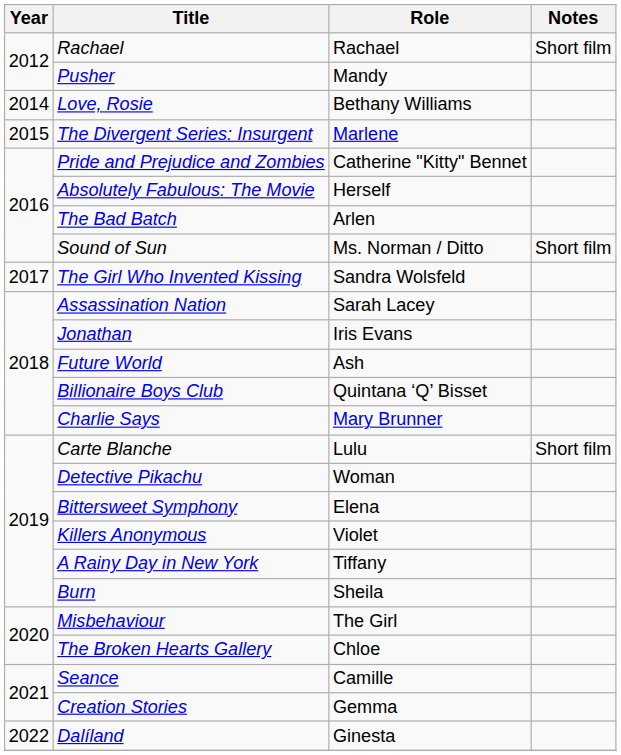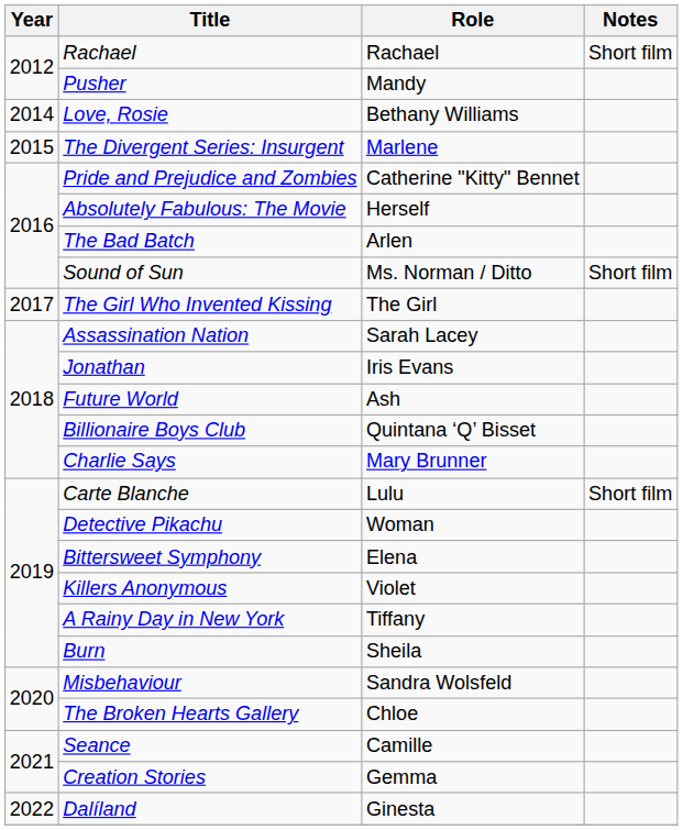 <table class="wikitable sortable">
 <tr>
 <th>Year</th>
 <th>Title</th>
 <th>Role</th>
 <th>Notes</th>
 </tr>
 <tr>
 <td rowspan="2">2012</td>
 <td><em>Rachael</em></td>
 <td>Rachael</td>
 <td>Short film</td>
 </tr>
 <tr>
 <td><em><a href='#'>Pusher</a></em></td>
 <td>Mandy</td>
 <td></td>
 </tr>
 <tr>
 <td>2014</td>
 <td><em><a href='#'>Love, Rosie</a></em></td>
 <td>Bethany Williams</td>
 <td></td>
 </tr>
 <tr>
 <td>2015</td>
 <td><em><a href='#'>The Divergent Series: Insurgent</a></em></td>
 <td><a href='#'>Marlene</a></td>
 <td></td>
 </tr>
 <tr>
 <td rowspan="4">2016</td>
 <td><em><a href='#'>Pride and Prejudice and Zombies</a></em></td>
 <td>Catherine "Kitty" Bennet</td>
 <td></td>
 </tr>
 <tr>
 <td><em><a href='#'>Absolutely Fabulous: The Movie</a></em></td>
 <td>Herself</td>
 <td></td>
 </tr>
 <tr>
 <td><em><a href='#'>The Bad Batch</a></em></td>
 <td>Arlen</td>
 <td></td>
 </tr>
 <tr>
 <td><em>Sound of Sun</em></td>
 <td>Ms. Norman / Ditto</td>
 <td>Short film</td>
 </tr>
 <tr>
 <td>2017</td>
 <td><em><a href='#'>The Girl Who Invented Kissing</a></em></td>
-<td>Sandra Wolsfeld</td>
+<td>The Girl</td>
 <td></td>
 </tr>
 <tr>
 <td rowspan="5">2018</td>
 <td><em><a href='#'>Assassination Nation</a></em></td>
 <td>Sarah Lacey</td>
 <td></td>
 </tr>
 <tr>
 <td><em><a href='#'>Jonathan</a></em></td>
 <td>Iris Evans</td>
 <td></td>
 </tr>
 <tr>
 <td><em><a href='#'>Future World</a></em></td>
 <td>Ash</td>
 <td></td>
 </tr>
 <tr>
 <td><em><a href='#'>Billionaire Boys Club</a></em></td>
 <td>Quintana ‘Q’ Bisset</td>
 <td></td>
 </tr>
 <tr>
 <td><em><a href='#'>Charlie Says</a></em></td>
 <td><a href='#'>Mary Brunner</a></td>
 <td></td>
 </tr>
 <tr>
 <td rowspan="6">2019</td>
 <td><em>Carte Blanche</em></td>
 <td>Lulu</td>
 <td>Short film</td>
 </tr>
 <tr>
 <td><em><a href='#'>Detective Pikachu</a></em></td>
 <td>Woman</td>
 <td></td>
 </tr>
 <tr>
 <td><em><a href='#'>Bittersweet Symphony</a></em></td>
 <td>Elena</td>
 <td></td>
 </tr>
 <tr>
 <td><em><a href='#'>Killers Anonymous</a></em></td>
 <td>Violet</td>
 <td></td>
 </tr>
 <tr>
 <td><em><a href='#'>A Rainy Day in New York</a></em></td>
 <td>Tiffany</td>
 <td></td>
 </tr>
 <tr>
 <td><em><a href='#'>Burn</a></em></td>
 <td>Sheila</td>
 <td></td>
 </tr>
 <tr>
 <td rowspan="2">2020</td>
 <td><em><a href='#'>Misbehaviour</a></em></td>
-<td>The Girl</td>
+<td>Sandra Wolsfeld</td>
 <td></td>
 </tr>
 <tr>
 <td><em><a href='#'>The Broken Hearts Gallery</a></em></td>
 <td>Chloe</td>
 <td></td>
 </tr>
 <tr>
 <td rowspan="2">2021</td>
 <td><em><a href='#'>Seance</a></em></td>
 <td>Camille</td>
 <td></td>
 </tr>
 <tr>
 <td><em><a href='#'>Creation Stories</a></em></td>
 <td>Gemma</td>
 <td></td>
 </tr>
 <tr>
 <td>2022</td>
 <td><em><a href='#'>Dalíland</a></em></td>
 <td>Ginesta</td>
 <td></td>
 </tr>
 <tr>
 </tr>
 </table>
